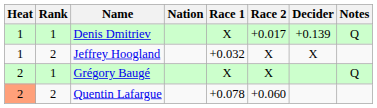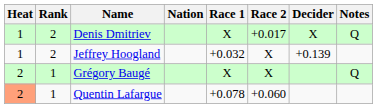 <table class="wikitable sortable" style="text-align:center">
 <tr>
 <th>Heat</th>
 <th>Rank</th>
 <th>Name</th>
 <th>Nation</th>
 <th>Race 1</th>
 <th>Race 2</th>
 <th>Decider</th>
 <th>Notes</th>
 </tr>
 <tr bgcolor=ccffcc>
 <td>1</td>
-<td>1</td>
+<td>2</td>
 <td align=left><a href='#'>Denis Dmitriev</a></td>
 <td align=left></td>
 <td>X</td>
 <td>+0.017</td>
-<td>+0.139</td>
+<td>X</td>
 <td>Q</td>
 </tr>
 <tr>
 <td>1</td>
 <td>2</td>
 <td align=left><a href='#'>Jeffrey Hoogland</a></td>
 <td align=left></td>
 <td>+0.032</td>
 <td>X</td>
-<td>X</td>
+<td>+0.139</td>
 <td></td>
 </tr>
 <tr bgcolor=ccffcc>
 <td>2</td>
 <td>1</td>
 <td align=left><a href='#'>Grégory Baugé</a></td>
 <td align=left></td>
 <td>X</td>
 <td>X</td>
 <td></td>
 <td>Q</td>
 </tr>
 <tr>
 <td style="background: lightsalmon;">2</td>
-<td>2</td>
+<td>1</td>
 <td align=left><a href='#'>Quentin Lafargue</a></td>
 <td align=left></td>
 <td>+0.078</td>
 <td>+0.060</td>
 <td></td>
 <td></td>
 </tr>
 </table>
